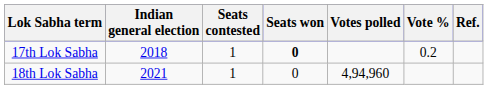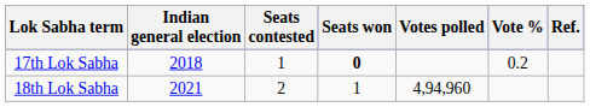 <table class="wikitable sortable" style="text-align:center;">
 <tr style="background:#00f;">
 <th>Lok Sabha term</th>
 <th>Indian<br>general election</th>
 <th>Seats<br>contested</th>
 <th>Seats won</th>
 <th>Votes polled</th>
 <th>Vote %</th>
 <th>Ref.</th>
 </tr>
 <tr>
 <td><a href='#'>17th Lok Sabha</a></td>
 <td><a href='#'>2018</a></td>
 <td>1</td>
 <td><strong>0</strong></td>
 <td></td>
 <td>0.2</td>
 <td></td>
 </tr>
 <tr>
 <td><a href='#'>18th Lok Sabha</a></td>
 <td><a href='#'>2021</a></td>
+<td>2</td>
 <td>1</td>
-<td>0</td>
 <td>4,94,960</td>
 <td></td>
 <td></td>
 </tr>
 </table>
